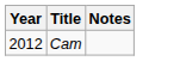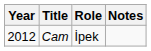 <table class="wikitable sortable" style="font-size: 80%;">
 <tr>
 <th>Year</th>
 <th>Title</th>
+<th>Role</th>
 <th class="unsortable">Notes</th>
 </tr>
 <tr>
 <td>2012</td>
 <td><em>Cam</em></td>
+<td>İpek</td>
 <td></td>
 </tr>
 </table>
